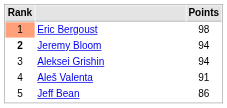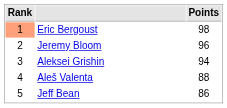 <table cellspacing="1" cellpadding="3" style="border:1px solid #AAAAAA;font-size:86%">
 <tr bgcolor="#E4E4E4">
 <th style="border-bottom:1px solid #AAAAAA" width=10>Rank</th>
 <th style="border-bottom:1px solid #AAAAAA" width=200></th>
 <th style="border-bottom:1px solid #AAAAAA" width=20>Points</th>
 </tr>
 <tr>
 <td align="center" style="background: lightsalmon;">1</td>
 <td> <a href='#'>Eric Bergoust</a></td>
 <td align=center>98</td>
 </tr>
 <tr>
-<td align="center"><strong>2</strong></td>
+<td align="center">2</td>
 <td> <a href='#'>Jeremy Bloom</a></td>
-<td align=center>94</td>
+<td align=center>96</td>
 </tr>
 <tr>
 <td align="center">3</td>
 <td> <a href='#'>Aleksei Grishin</a></td>
 <td align=center>94</td>
 </tr>
 <tr>
 <td align="center">4</td>
 <td> <a href='#'>Aleš Valenta</a></td>
-<td align=center>91</td>
+<td align=center>88</td>
 </tr>
 <tr>
 <td align="center">5</td>
 <td> <a href='#'>Jeff Bean</a></td>
 <td align=center>86</td>
 </tr>
 </table>
